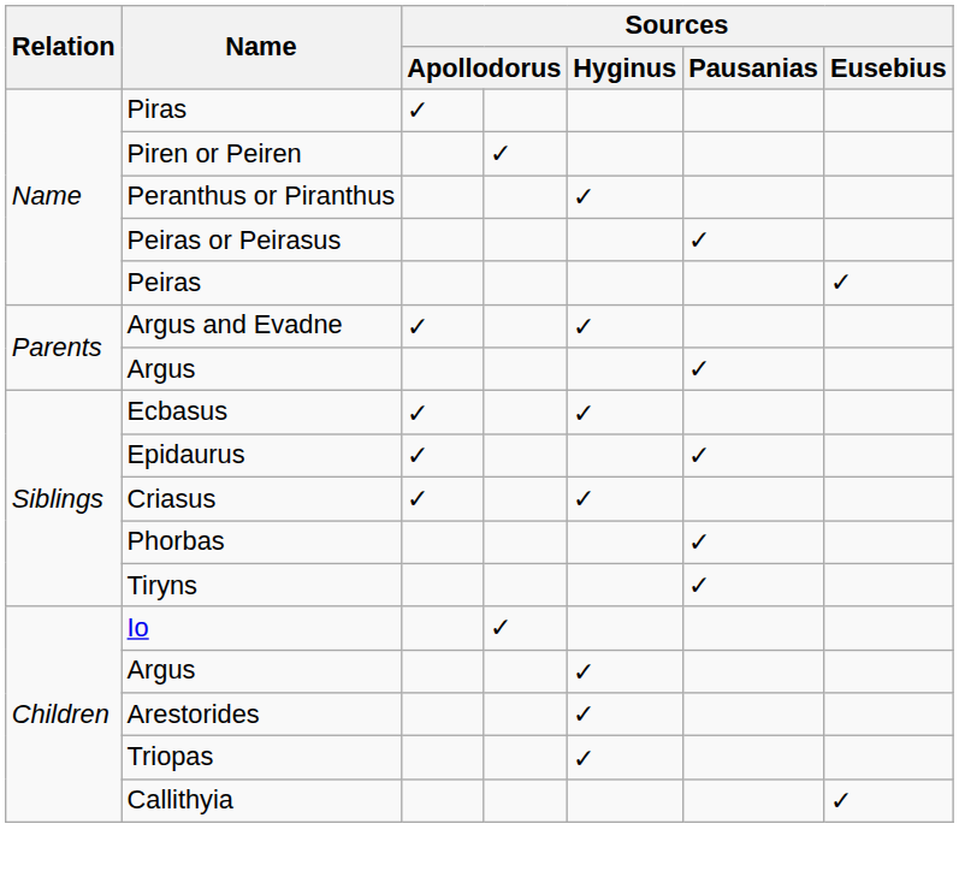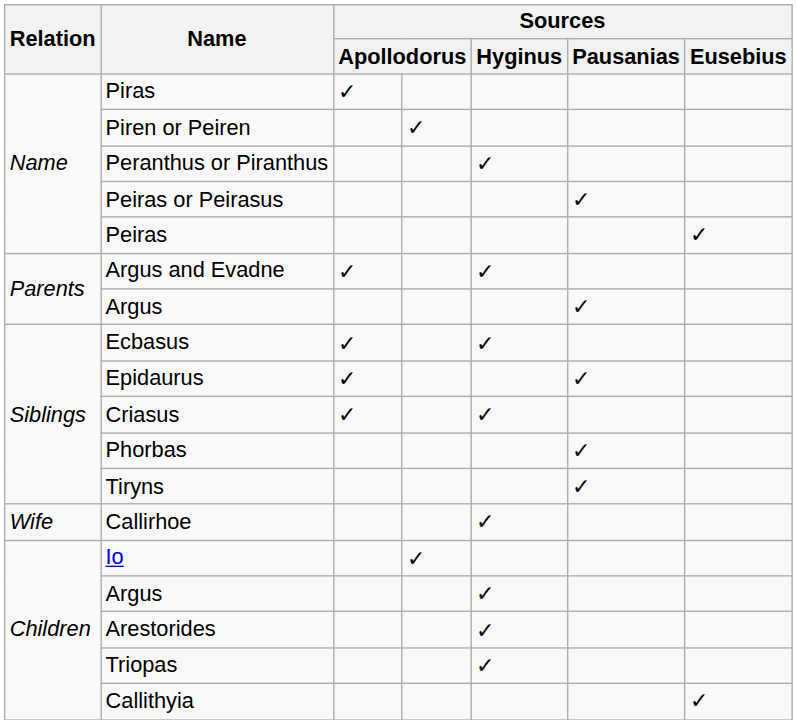 <table class="wikitable">
 <tr>
 <th rowspan="2">Relation</th>
 <th rowspan="2">Name</th>
 <th colspan="5">Sources</th>
 </tr>
 <tr>
 <th colspan="2">Apollodorus</th>
 <th>Hyginus</th>
 <th>Pausanias</th>
 <th>Eusebius</th>
 </tr>
 <tr>
 <td rowspan="5"><em>Name</em></td>
 <td>Piras</td>
 <td>✓</td>
 <td></td>
 <td></td>
 <td></td>
 <td></td>
 </tr>
 <tr>
 <td>Piren or Peiren</td>
 <td></td>
 <td>✓</td>
 <td></td>
 <td></td>
 <td></td>
 </tr>
 <tr>
 <td>Peranthus or Piranthus</td>
 <td></td>
 <td></td>
 <td>✓</td>
 <td></td>
 <td></td>
 </tr>
 <tr>
 <td>Peiras or Peirasus</td>
 <td></td>
 <td></td>
 <td></td>
 <td>✓</td>
 <td></td>
 </tr>
 <tr>
 <td>Peiras</td>
 <td></td>
 <td></td>
 <td></td>
 <td></td>
 <td>✓</td>
 </tr>
 <tr>
 <td rowspan="2"><em>Parents</em></td>
 <td>Argus and Evadne</td>
 <td>✓</td>
 <td></td>
 <td>✓</td>
 <td></td>
 <td></td>
 </tr>
 <tr>
 <td>Argus</td>
 <td></td>
 <td></td>
 <td></td>
 <td>✓</td>
 <td></td>
 </tr>
 <tr>
 <td rowspan="5"><em>Siblings</em></td>
 <td>Ecbasus</td>
 <td>✓</td>
 <td></td>
 <td>✓</td>
 <td></td>
 <td></td>
 </tr>
 <tr>
 <td>Epidaurus</td>
 <td>✓</td>
 <td></td>
 <td></td>
 <td>✓</td>
 <td></td>
 </tr>
 <tr>
 <td>Criasus</td>
 <td>✓</td>
 <td></td>
 <td>✓</td>
 <td></td>
 <td></td>
 </tr>
 <tr>
 <td>Phorbas</td>
 <td></td>
 <td></td>
 <td></td>
 <td>✓</td>
 <td></td>
 </tr>
 <tr>
 <td>Tiryns</td>
 <td></td>
 <td></td>
 <td></td>
 <td>✓</td>
 <td></td>
 </tr>
 <tr>
+<td><em>Wife</em></td>
+<td>Callirhoe</td>
+<td></td>
+<td></td>
+<td>✓</td>
+<td></td>
+<td></td>
+</tr>
+<tr>
 <td rowspan="5"><em>Children</em></td>
 <td><a href='#'>Io</a></td>
 <td></td>
 <td>✓</td>
 <td></td>
 <td></td>
 <td></td>
 </tr>
 <tr>
 <td>Argus</td>
 <td></td>
 <td></td>
 <td>✓</td>
 <td></td>
 <td></td>
 </tr>
 <tr>
 <td>Arestorides</td>
 <td></td>
 <td></td>
 <td>✓</td>
 <td></td>
 <td></td>
 </tr>
 <tr>
 <td>Triopas</td>
 <td></td>
 <td></td>
 <td>✓</td>
 <td></td>
 <td></td>
 </tr>
 <tr>
 <td>Callithyia</td>
 <td></td>
 <td></td>
 <td></td>
 <td></td>
 <td>✓</td>
 </tr>
 </table>
